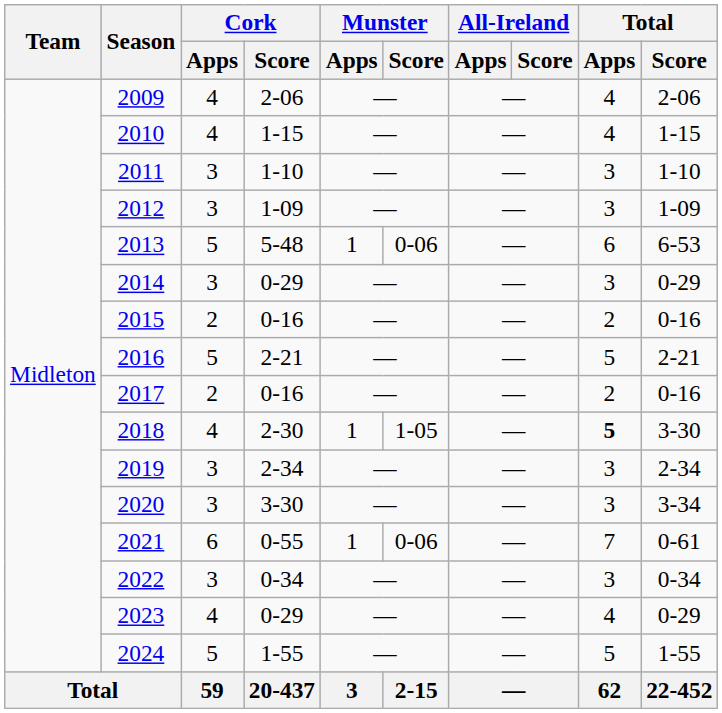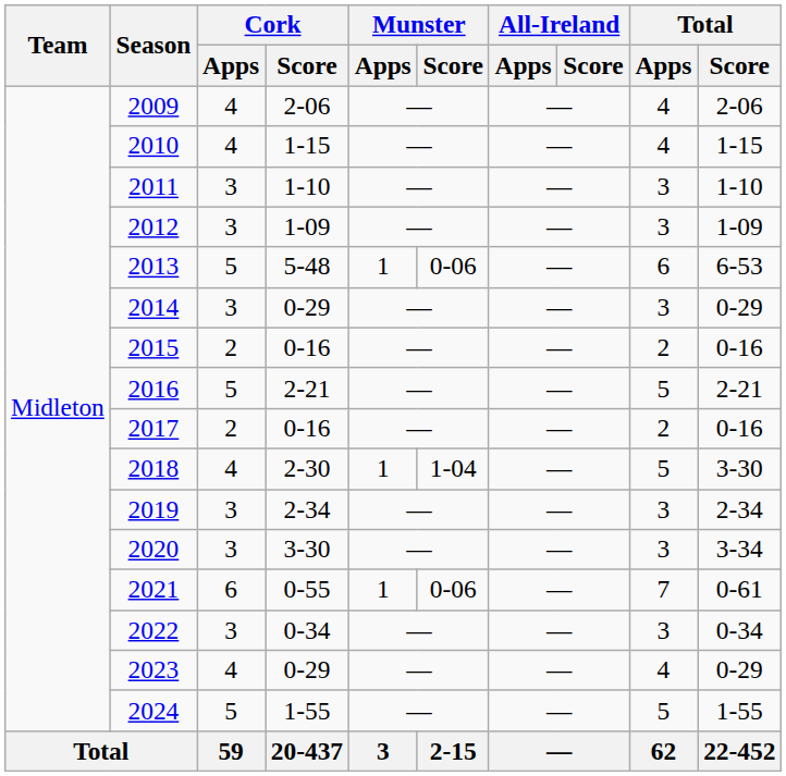 <table class="wikitable" style="text-align:center">
 <tr>
 <th rowspan="2">Team</th>
 <th rowspan="2">Season</th>
 <th colspan="2"><a href='#'>Cork</a></th>
 <th colspan="2"><a href='#'>Munster</a></th>
 <th colspan="2"><a href='#'>All-Ireland</a></th>
 <th colspan="2">Total</th>
 </tr>
 <tr>
 <th>Apps</th>
 <th>Score</th>
 <th>Apps</th>
 <th>Score</th>
 <th>Apps</th>
 <th>Score</th>
 <th>Apps</th>
 <th>Score</th>
 </tr>
 <tr>
 <td rowspan="16"><a href='#'>Midleton</a></td>
 <td><a href='#'>2009</a></td>
 <td>4</td>
 <td>2-06</td>
 <td colspan=2>—</td>
 <td colspan=2>—</td>
 <td>4</td>
 <td>2-06</td>
 </tr>
 <tr>
 <td><a href='#'>2010</a></td>
 <td>4</td>
 <td>1-15</td>
 <td colspan=2>—</td>
 <td colspan=2>—</td>
 <td>4</td>
 <td>1-15</td>
 </tr>
 <tr>
 <td><a href='#'>2011</a></td>
 <td>3</td>
 <td>1-10</td>
 <td colspan=2>—</td>
 <td colspan=2>—</td>
 <td>3</td>
 <td>1-10</td>
 </tr>
 <tr>
 <td><a href='#'>2012</a></td>
 <td>3</td>
 <td>1-09</td>
 <td colspan=2>—</td>
 <td colspan=2>—</td>
 <td>3</td>
 <td>1-09</td>
 </tr>
 <tr>
 <td><a href='#'>2013</a></td>
 <td>5</td>
 <td>5-48</td>
 <td>1</td>
 <td>0-06</td>
 <td colspan=2>—</td>
 <td>6</td>
 <td>6-53</td>
 </tr>
 <tr>
 <td><a href='#'>2014</a></td>
 <td>3</td>
 <td>0-29</td>
 <td colspan=2>—</td>
 <td colspan=2>—</td>
 <td>3</td>
 <td>0-29</td>
 </tr>
 <tr>
 <td><a href='#'>2015</a></td>
 <td>2</td>
 <td>0-16</td>
 <td colspan=2>—</td>
 <td colspan=2>—</td>
 <td>2</td>
 <td>0-16</td>
 </tr>
 <tr>
 <td><a href='#'>2016</a></td>
 <td>5</td>
 <td>2-21</td>
 <td colspan=2>—</td>
 <td colspan=2>—</td>
 <td>5</td>
 <td>2-21</td>
 </tr>
 <tr>
 <td><a href='#'>2017</a></td>
 <td>2</td>
 <td>0-16</td>
 <td colspan=2>—</td>
 <td colspan=2>—</td>
 <td>2</td>
 <td>0-16</td>
 </tr>
 <tr>
 <td><a href='#'>2018</a></td>
 <td>4</td>
 <td>2-30</td>
 <td>1</td>
-<td>1-05</td>
+<td>1-04</td>
 <td colspan=2>—</td>
-<td><strong>5</strong></td>
+<td>5</td>
 <td>3-30</td>
 </tr>
 <tr>
 <td><a href='#'>2019</a></td>
 <td>3</td>
 <td>2-34</td>
 <td colspan=2>—</td>
 <td colspan=2>—</td>
 <td>3</td>
 <td>2-34</td>
 </tr>
 <tr>
 <td><a href='#'>2020</a></td>
 <td>3</td>
 <td>3-30</td>
 <td colspan=2>—</td>
 <td colspan=2>—</td>
 <td>3</td>
 <td>3-34</td>
 </tr>
 <tr>
 <td><a href='#'>2021</a></td>
 <td>6</td>
 <td>0-55</td>
 <td>1</td>
 <td>0-06</td>
 <td colspan=2>—</td>
 <td>7</td>
 <td>0-61</td>
 </tr>
 <tr>
 <td><a href='#'>2022</a></td>
 <td>3</td>
 <td>0-34</td>
 <td colspan=2>—</td>
 <td colspan=2>—</td>
 <td>3</td>
 <td>0-34</td>
 </tr>
 <tr>
 <td><a href='#'>2023</a></td>
 <td>4</td>
 <td>0-29</td>
 <td colspan=2>—</td>
 <td colspan=2>—</td>
 <td>4</td>
 <td>0-29</td>
 </tr>
 <tr>
 <td><a href='#'>2024</a></td>
 <td>5</td>
 <td>1-55</td>
 <td colspan=2>—</td>
 <td colspan=2>—</td>
 <td>5</td>
 <td>1-55</td>
 </tr>
 <tr>
 <th colspan="2">Total</th>
 <th>59</th>
 <th>20-437</th>
 <th>3</th>
 <th>2-15</th>
 <th colspan=2>—</th>
 <th>62</th>
 <th>22-452</th>
 </tr>
 </table>
